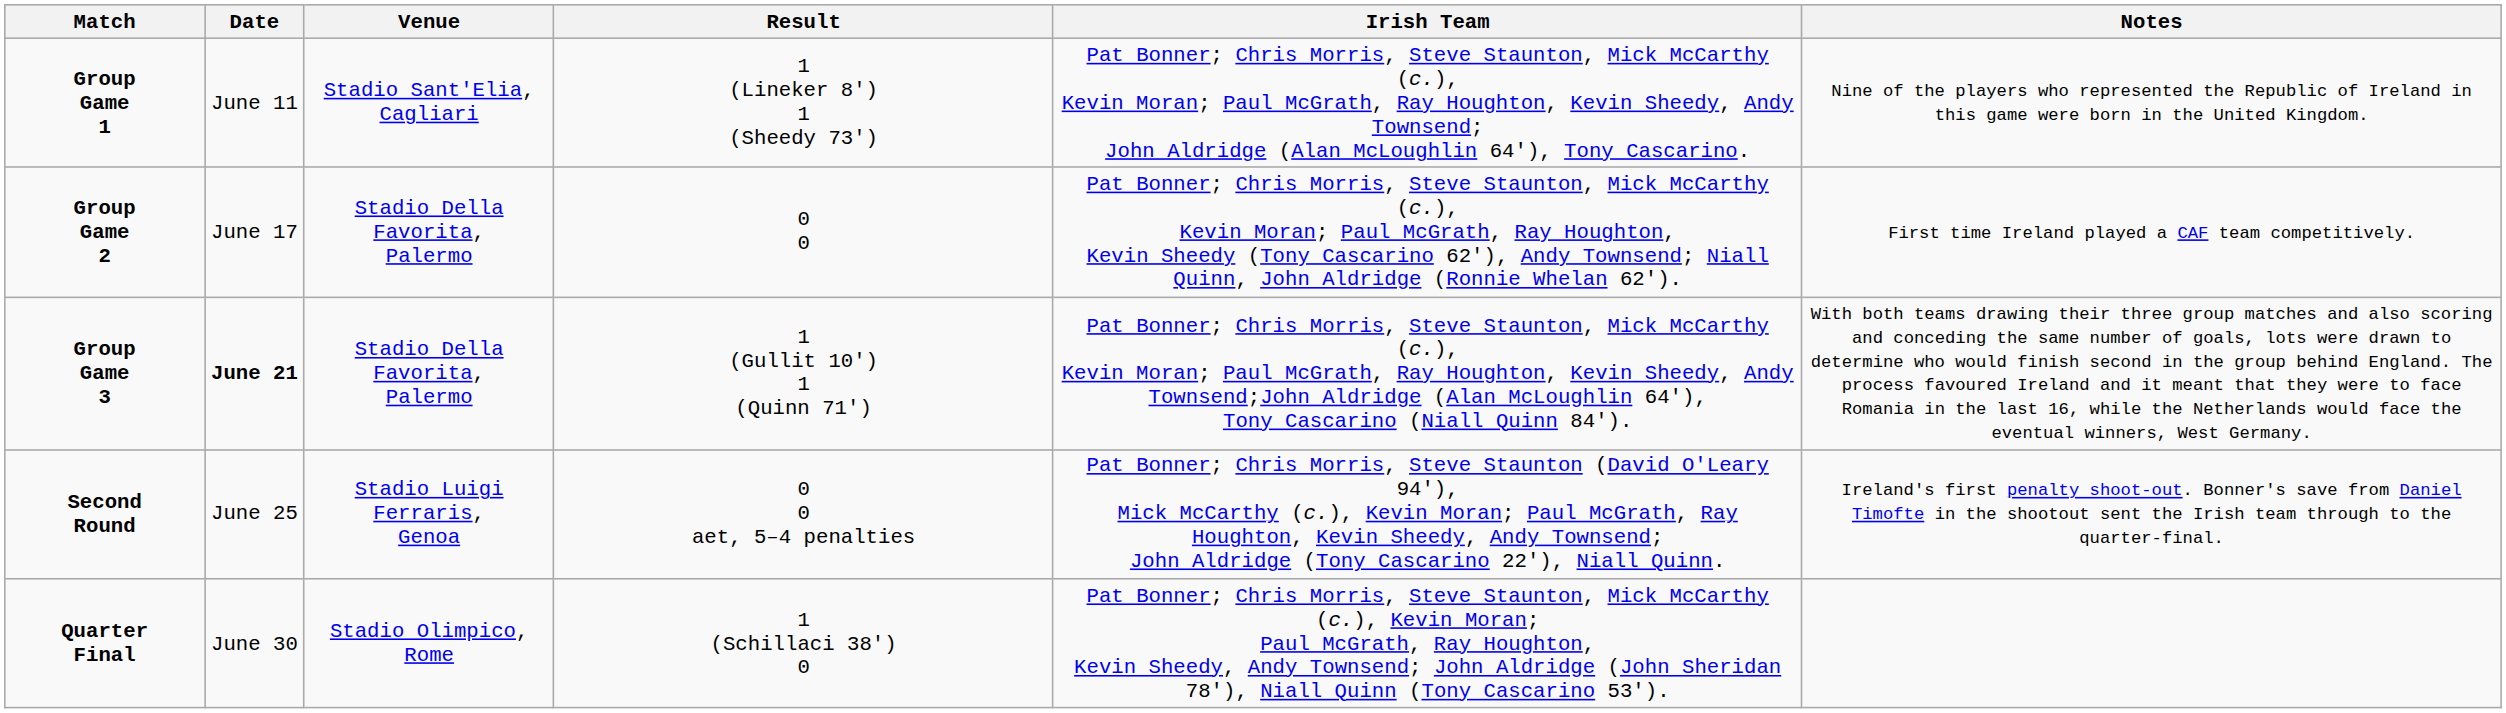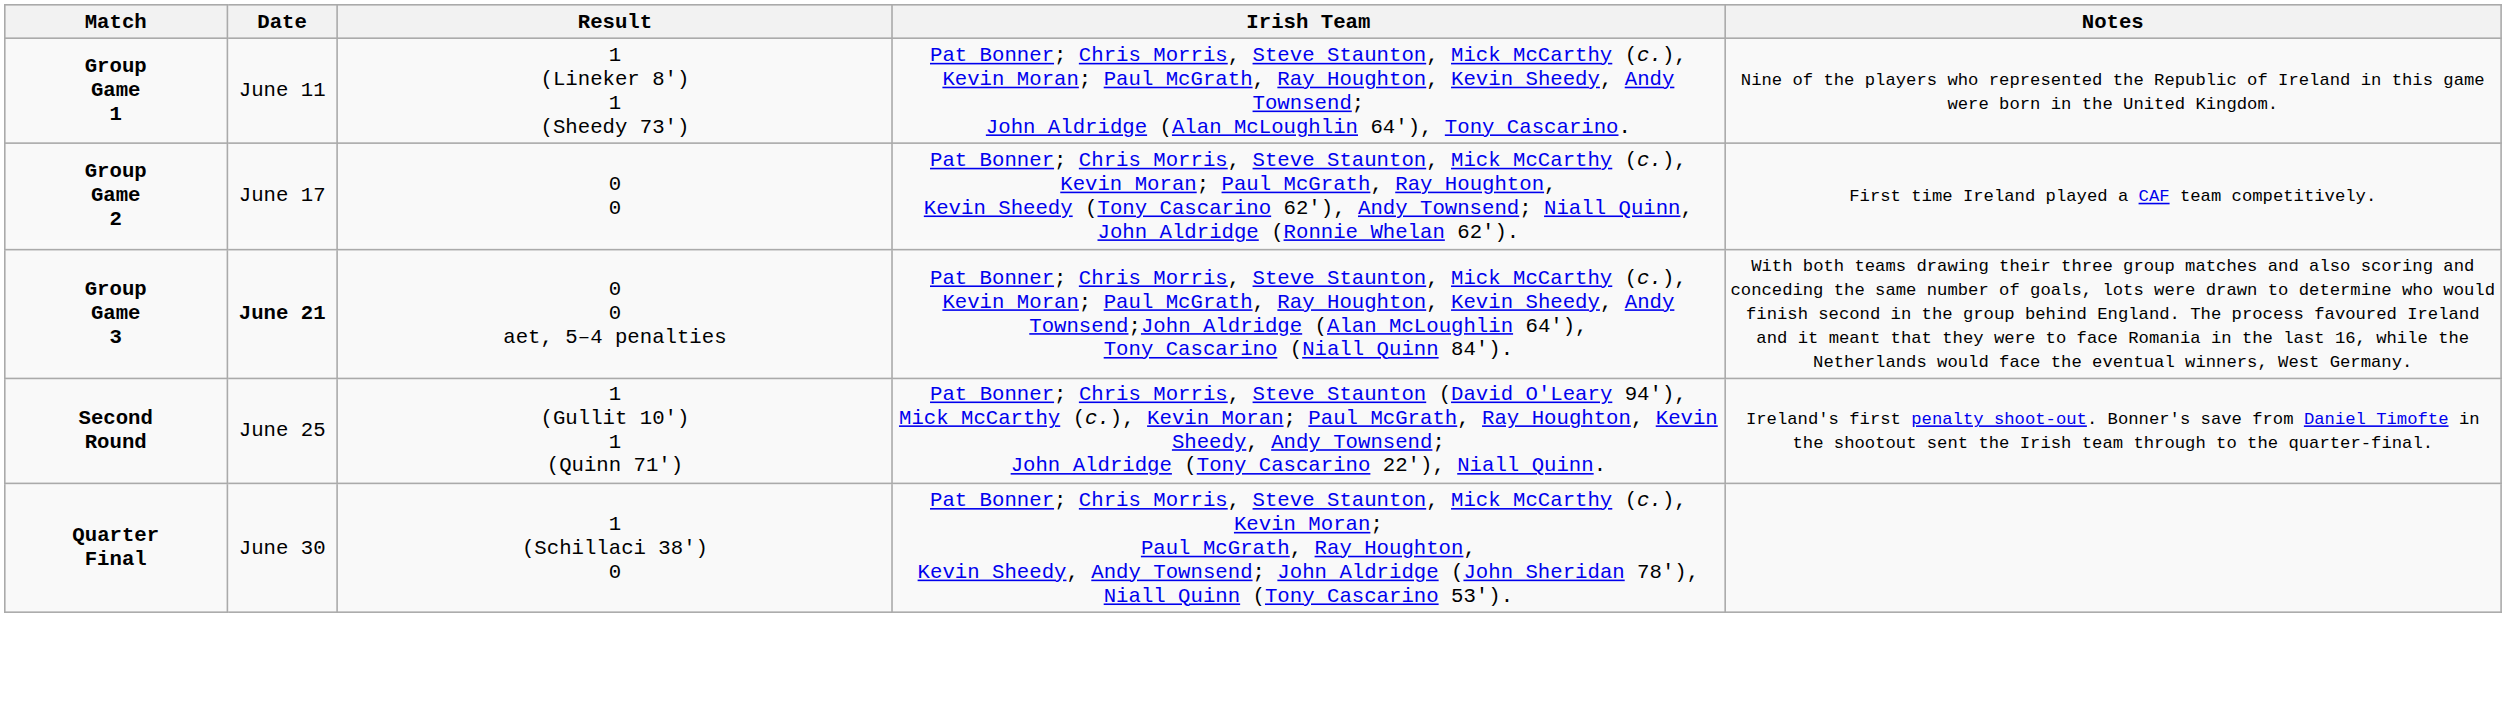 <table class="wikitable">
 <tr style="background:#efefef">
 <th width=8%>Match</th>
 <th width=4%>Date</th>
-<th width=10%>Venue</th>
 <th width=20%>Result</th>
 <th width=30%>Irish Team</th>
 <th width=28%>Notes</th>
 </tr>
 <tr align="center">
 <td><strong>Group<br> Game<br> 1</strong></td>
 <td>June 11</td>
-<td><a href='#'>Stadio Sant'Elia</a>,<br> <a href='#'>Cagliari</a></td>
 <td> 1<br>(Lineker 8')<br> 1<br>(Sheedy 73') </td>
 <td><a href='#'>Pat Bonner</a>; <a href='#'>Chris Morris</a>, <a href='#'>Steve Staunton</a>, <a href='#'>Mick McCarthy</a> (<em>c.</em>), <br><a href='#'>Kevin Moran</a>; <a href='#'>Paul McGrath</a>, <a href='#'>Ray Houghton</a>, <a href='#'>Kevin Sheedy</a>, <a href='#'>Andy Townsend</a>; <br><a href='#'>John Aldridge</a> (<a href='#'>Alan McLoughlin</a> 64'), <a href='#'>Tony Cascarino</a>.</td>
 <td><small>Nine of the players who represented the Republic of Ireland in this game were born in the United Kingdom.</small></td>
 </tr>
 <tr align="center">
 <td><strong>Group<br>Game<br> 2</strong></td>
 <td>June 17</td>
-<td><a href='#'>Stadio Della Favorita</a>,<br> <a href='#'>Palermo</a></td>
 <td> 0<br> 0 </td>
 <td><a href='#'>Pat Bonner</a>; <a href='#'>Chris Morris</a>, <a href='#'>Steve Staunton</a>, <a href='#'>Mick McCarthy</a> (<em>c.</em>), <br><a href='#'>Kevin Moran</a>; <a href='#'>Paul McGrath</a>, <a href='#'>Ray Houghton</a>, <br><a href='#'>Kevin Sheedy</a> (<a href='#'>Tony Cascarino</a> 62'), <a href='#'>Andy Townsend</a>; <a href='#'>Niall Quinn</a>, <a href='#'>John Aldridge</a> (<a href='#'>Ronnie Whelan</a> 62').</td>
 <td><small> First time Ireland played a <a href='#'>CAF</a> team competitively.</small></td>
 </tr>
 <tr align="center">
 <td><strong>Group<br> Game<br> 3</strong></td>
 <td><strong>June 21</strong></td>
-<td><a href='#'>Stadio Della Favorita</a>,<br> <a href='#'>Palermo</a></td>
-<td> 1<br>(Gullit 10')<br> 1<br>(Quinn 71') </td>
+<td> 0<br> 0<br> aet, 5–4 penalties </td>
 <td><a href='#'>Pat Bonner</a>; <a href='#'>Chris Morris</a>, <a href='#'>Steve Staunton</a>, <a href='#'>Mick McCarthy</a> (<em>c.</em>), <br><a href='#'>Kevin Moran</a>; <a href='#'>Paul McGrath</a>, <a href='#'>Ray Houghton</a>, <a href='#'>Kevin Sheedy</a>, <a href='#'>Andy Townsend</a>;<a href='#'>John Aldridge</a> (<a href='#'>Alan McLoughlin</a> 64'),<br> <a href='#'>Tony Cascarino</a> (<a href='#'>Niall Quinn</a> 84').</td>
 <td><small> With both teams drawing their three group matches and also scoring and conceding the same number of goals, lots were drawn to determine who would finish second in the group behind England. The process favoured Ireland and it meant that they were to face Romania in the last 16, while the Netherlands would face the eventual winners, West Germany.</small></td>
 </tr>
 <tr align="center">
 <td><strong>Second <br>Round</strong></td>
 <td>June 25</td>
-<td><a href='#'>Stadio Luigi Ferraris</a>,<br> <a href='#'>Genoa</a></td>
-<td> 0<br> 0<br> aet, 5–4 penalties </td>
+<td> 1<br>(Gullit 10')<br> 1<br>(Quinn 71') </td>
 <td><a href='#'>Pat Bonner</a>; <a href='#'>Chris Morris</a>, <a href='#'>Steve Staunton</a> (<a href='#'>David O'Leary</a> 94'), <br><a href='#'>Mick McCarthy</a> (<em>c.</em>), <a href='#'>Kevin Moran</a>; <a href='#'>Paul McGrath</a>, <a href='#'>Ray Houghton</a>, <a href='#'>Kevin Sheedy</a>, <a href='#'>Andy Townsend</a>; <br><a href='#'>John Aldridge</a> (<a href='#'>Tony Cascarino</a> 22'), <a href='#'>Niall Quinn</a>.</td>
 <td><small> Ireland's first <a href='#'>penalty shoot-out</a>. Bonner's save from <a href='#'>Daniel Timofte</a> in the shootout sent the Irish team through to the quarter-final.</small></td>
 </tr>
 <tr align="center">
 <td><strong>Quarter<br>Final</strong></td>
 <td>June 30</td>
-<td><a href='#'>Stadio Olimpico</a>,<br> <a href='#'>Rome</a></td>
 <td><strong></strong> 1<br>(Schillaci 38')<br> 0 </td>
 <td><a href='#'>Pat Bonner</a>; <a href='#'>Chris Morris</a>, <a href='#'>Steve Staunton</a>, <a href='#'>Mick McCarthy</a> (<em>c.</em>), <a href='#'>Kevin Moran</a>;<br> <a href='#'>Paul McGrath</a>, <a href='#'>Ray Houghton</a>, <br><a href='#'>Kevin Sheedy</a>, <a href='#'>Andy Townsend</a>; <a href='#'>John Aldridge</a> (<a href='#'>John Sheridan</a> 78'), <a href='#'>Niall Quinn</a> (<a href='#'>Tony Cascarino</a> 53').</td>
 <td></td>
 </tr>
 </table>
